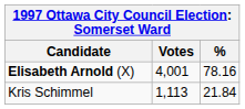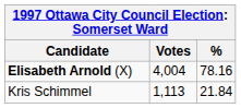 <table class="wikitable">
 <tr>
 <th colspan="3"><a href='#'>1997 Ottawa City Council Election</a>: <a href='#'>Somerset Ward</a></th>
 </tr>
 <tr>
 <th style="width: 170px">Candidate</th>
 <th style="width: 50px">Votes</th>
 <th style="width: 40px">%</th>
 </tr>
 <tr>
 <td><strong>Elisabeth Arnold</strong> (X)</td>
-<td>4,001</td>
+<td>4,004</td>
 <td>78.16</td>
 </tr>
 <tr>
 <td>Kris Schimmel</td>
 <td>1,113</td>
 <td>21.84</td>
 </tr>
 </table>
